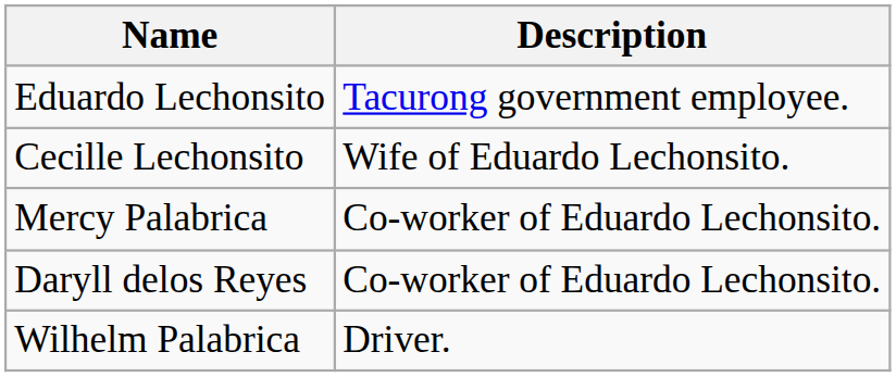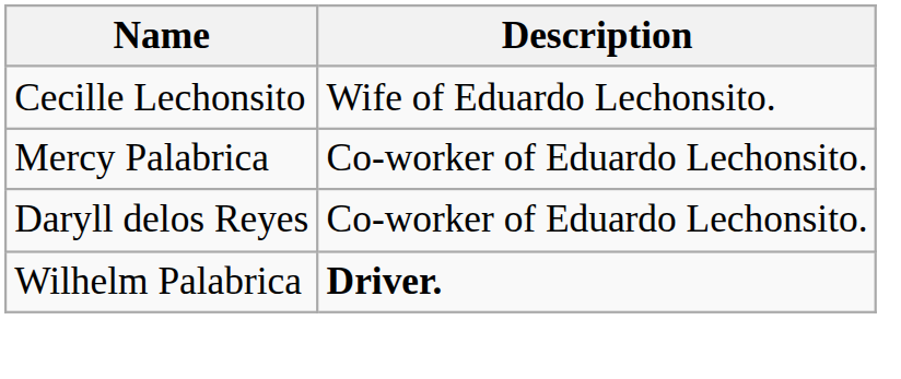 <table class="wikitable">
 <tr>
 <th>Name</th>
 <th>Description</th>
-</tr>
-<tr>
-<td>Eduardo Lechonsito</td>
-<td><a href='#'>Tacurong</a> government employee.</td>
 </tr>
 <tr>
 <td>Cecille Lechonsito</td>
 <td>Wife of Eduardo Lechonsito.</td>
 </tr>
 <tr>
 <td>Mercy Palabrica</td>
 <td>Co-worker of Eduardo Lechonsito.</td>
 </tr>
 <tr>
 <td>Daryll delos Reyes</td>
 <td>Co-worker of Eduardo Lechonsito.</td>
 </tr>
 <tr>
 <td>Wilhelm Palabrica</td>
-<td>Driver.</td>
+<td><strong>Driver.</strong></td>
 </tr>
 </table>
